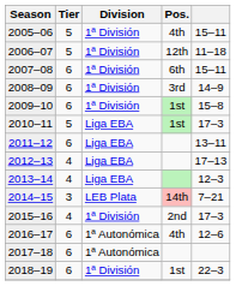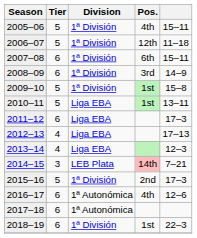 <table class="wikitable" style="font-size:85%; text-align:center">
 <tr>
 <th>Season</th>
 <th>Tier</th>
 <th>Division</th>
 <th>Pos.</th>
 <th></th>
 </tr>
 <tr>
 <td bgcolor=#efefef>2005–06</td>
 <td>5</td>
 <td align=left><a href='#'>1ª División</a></td>
 <td>4th</td>
 <td>15–11</td>
 </tr>
 <tr>
 <td bgcolor=#efefef>2006–07</td>
 <td>5</td>
 <td align=left><a href='#'>1ª División</a></td>
 <td>12th</td>
 <td>11–18</td>
 </tr>
 <tr>
 <td bgcolor=#efefef>2007–08</td>
 <td>6</td>
 <td align=left><a href='#'>1ª División</a></td>
 <td>6th</td>
 <td>15–11</td>
 </tr>
 <tr>
 <td bgcolor=#efefef>2008–09</td>
 <td>6</td>
 <td align=left><a href='#'>1ª División</a></td>
 <td>3rd</td>
 <td>14–9</td>
 </tr>
 <tr>
 <td bgcolor=#efefef>2009–10</td>
-<td>6</td>
+<td>5</td>
 <td align=left><a href='#'>1ª División</a></td>
 <td bgcolor=#BBF3BB>1st</td>
 <td>15–8</td>
 </tr>
 <tr>
 <td bgcolor=#efefef>2010–11</td>
 <td>5</td>
 <td align=left><a href='#'>Liga EBA</a></td>
 <td bgcolor=#BBF3BB>1st</td>
-<td>17–3</td>
+<td>13–11</td>
 </tr>
 <tr>
 <td bgcolor=#efefef><a href='#'>2011–12</a></td>
 <td>6</td>
 <td align=left><a href='#'>Liga EBA</a></td>
 <td></td>
-<td>13–11</td>
+<td>17–3</td>
 </tr>
 <tr>
 <td bgcolor=#efefef><a href='#'>2012–13</a></td>
 <td>4</td>
 <td align=left><a href='#'>Liga EBA</a></td>
 <td></td>
 <td>17–13</td>
 </tr>
 <tr>
 <td bgcolor=#efefef><a href='#'>2013–14</a></td>
 <td>4</td>
 <td align=left><a href='#'>Liga EBA</a></td>
 <td bgcolor=#BBF3BB></td>
 <td>12–3</td>
 </tr>
 <tr>
 <td bgcolor=#efefef><a href='#'>2014–15</a></td>
 <td>3</td>
 <td align=left><a href='#'>LEB Plata</a></td>
 <td bgcolor=#FFBBBB>14th</td>
 <td>7–21</td>
 </tr>
 <tr>
 <td bgcolor=#efefef>2015–16</td>
-<td>4</td>
+<td>5</td>
 <td align=left><a href='#'>1ª División</a></td>
 <td>2nd</td>
 <td>17–3</td>
 </tr>
 <tr>
 <td bgcolor=#efefef>2016–17</td>
 <td>6</td>
 <td align=left>1ª Autonómica</td>
 <td>4th</td>
 <td>12–6</td>
 </tr>
 <tr>
 <td bgcolor=#efefef>2017–18</td>
 <td>6</td>
 <td align=left>1ª Autonómica</td>
 <td></td>
 <td></td>
 </tr>
 <tr>
 <td bgcolor=#efefef>2018–19</td>
 <td>6</td>
 <td align=left><a href='#'>1ª División</a></td>
 <td>1st</td>
 <td>22–3</td>
 </tr>
 <tr>
 </tr>
 </table>
